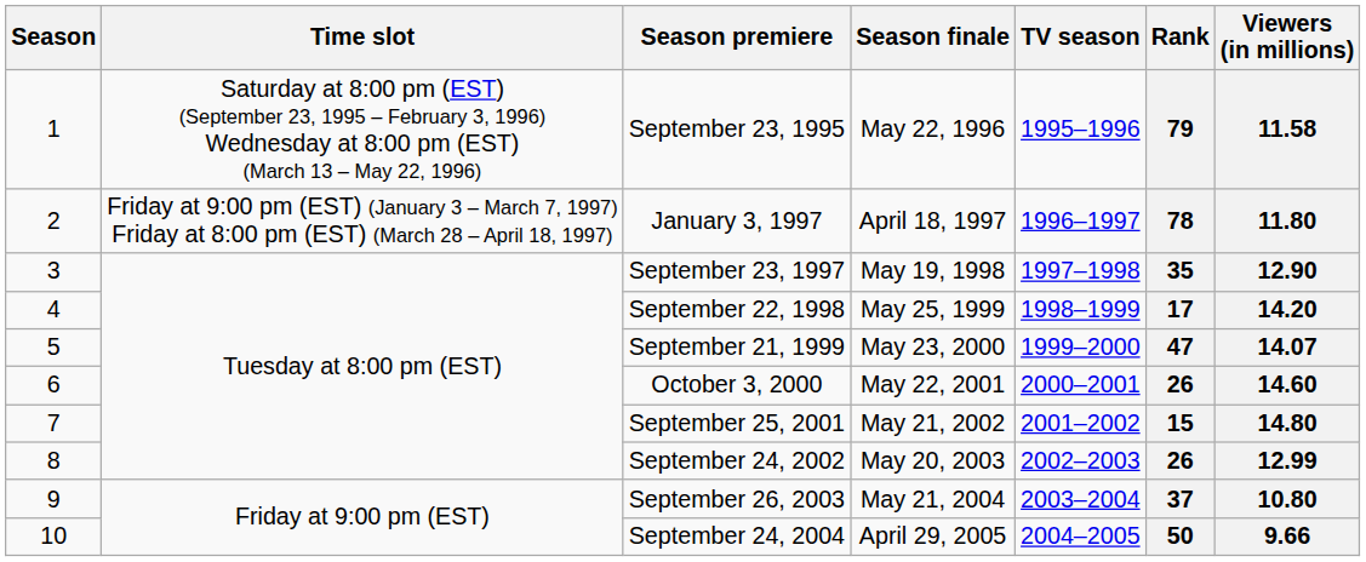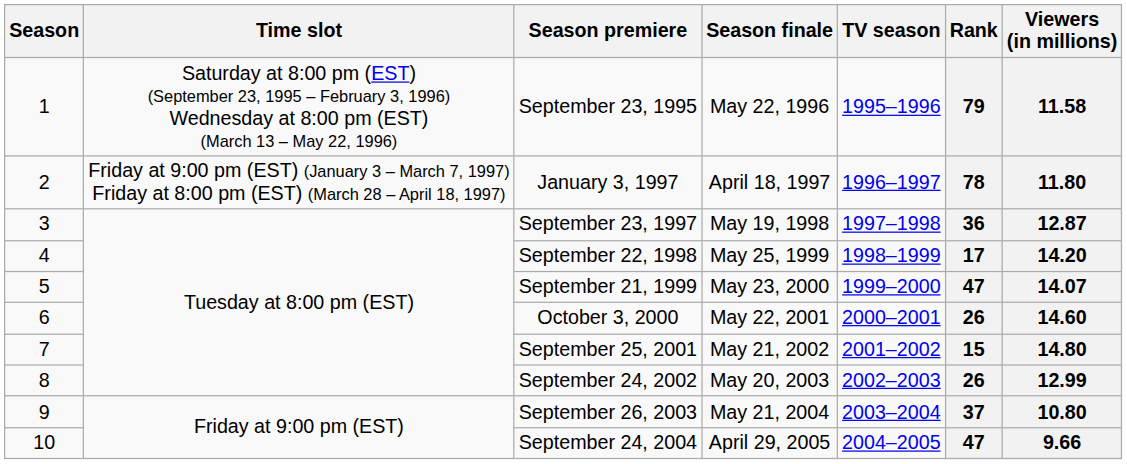 <table style="text-align:center;" class="wikitable">
 <tr>
 <th>Season</th>
 <th>Time slot</th>
 <th>Season premiere</th>
 <th>Season finale</th>
 <th>TV season</th>
 <th>Rank</th>
 <th>Viewers<br>(in millions)</th>
 </tr>
 <tr>
 <td>1</td>
 <td>Saturday at 8:00 pm (<a href='#'>EST</a>)<br><small>(September 23, 1995 – February 3, 1996)</small><br>Wednesday at 8:00 pm (EST)<br><small>(March 13 – May 22, 1996)</small></td>
 <td>September 23, 1995</td>
 <td>May 22, 1996</td>
 <td><a href='#'>1995–1996</a></td>
 <th style="text-align:center">79</th>
 <th style="text-align:center">11.58</th>
 </tr>
 <tr style="background:#f9f9f9;">
 <td>2</td>
 <td>Friday at 9:00 pm (EST) <small>(January 3 – March 7, 1997)</small><br>Friday at 8:00 pm (EST) <small>(March 28 – April 18, 1997)</small></td>
 <td>January 3, 1997</td>
 <td>April 18, 1997</td>
 <td><a href='#'>1996–1997</a></td>
 <th style="text-align:center">78</th>
 <th style="text-align:center">11.80</th>
 </tr>
 <tr style="background:#f9f9f9;">
 <td>3</td>
 <td rowspan="6">Tuesday at 8:00 pm (EST)</td>
 <td>September 23, 1997</td>
 <td>May 19, 1998</td>
 <td><a href='#'>1997–1998</a></td>
-<th style="text-align:center">35</th>
-<th style="text-align:center">12.90</th>
+<th style="text-align:center">36</th>
+<th style="text-align:center">12.87</th>
 </tr>
 <tr style="background:#f9f9f9;">
 <td>4</td>
 <td>September 22, 1998</td>
 <td>May 25, 1999</td>
 <td><a href='#'>1998–1999</a></td>
 <th style="text-align:center">17</th>
 <th style="text-align:center">14.20</th>
 </tr>
 <tr style="background:#f9f9f9;">
 <td>5</td>
 <td>September 21, 1999</td>
 <td>May 23, 2000</td>
 <td><a href='#'>1999–2000</a></td>
 <th style="text-align:center">47</th>
 <th style="text-align:center">14.07</th>
 </tr>
 <tr style="background:#f9f9f9;">
 <td>6</td>
 <td>October 3, 2000</td>
 <td>May 22, 2001</td>
 <td><a href='#'>2000–2001</a></td>
 <th style="text-align:center">26</th>
 <th style="text-align:center">14.60</th>
 </tr>
 <tr style="background:#f9f9f9;">
 <td>7</td>
 <td>September 25, 2001</td>
 <td>May 21, 2002</td>
 <td><a href='#'>2001–2002</a></td>
 <th style="text-align:center">15</th>
 <th style="text-align:center">14.80</th>
 </tr>
 <tr>
 <td>8</td>
 <td>September 24, 2002</td>
 <td>May 20, 2003</td>
 <td><a href='#'>2002–2003</a></td>
 <th style="text-align:center">26</th>
 <th style="text-align:center">12.99</th>
 </tr>
 <tr>
 <td>9</td>
 <td rowspan="2">Friday at 9:00 pm (EST)</td>
 <td>September 26, 2003</td>
 <td>May 21, 2004</td>
 <td><a href='#'>2003–2004</a></td>
 <th style="text-align:center">37</th>
 <th style="text-align:center">10.80</th>
 </tr>
 <tr>
 <td>10</td>
 <td>September 24, 2004</td>
 <td>April 29, 2005</td>
 <td><a href='#'>2004–2005</a></td>
-<th style="text-align:center">50</th>
+<th style="text-align:center">47</th>
 <th style="text-align:center">9.66</th>
 </tr>
 </table>
